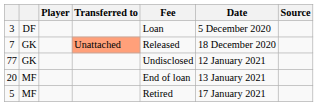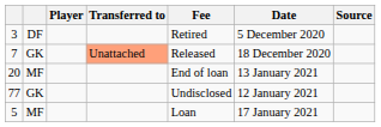 <table class="wikitable sortable">
 <tr>
 <th scope=col></th>
 <th scope=col></th>
 <th scope=col>Player</th>
 <th scope=col>Transferred to</th>
 <th scope=col>Fee</th>
 <th scope=col>Date</th>
 <th scope=col>Source</th>
 </tr>
 <tr>
 <td align=center>3</td>
 <td align=center>DF</td>
 <td></td>
 <td></td>
-<td>Loan</td>
+<td>Retired</td>
 <td>5 December 2020</td>
 <td></td>
 </tr>
 <tr>
 <td align=center>7</td>
 <td align=center>GK</td>
 <td></td>
 <td style="background: lightsalmon;">Unattached</td>
 <td>Released</td>
 <td>18 December 2020</td>
 <td></td>
 </tr>
 <tr>
+<td align=center>20</td>
+<td align=center>MF</td>
+<td></td>
+<td></td>
+<td>End of loan</td>
+<td>13 January 2021</td>
+<td></td>
+</tr>
+<tr>
 <td align=center>77</td>
 <td align=center>GK</td>
 <td></td>
 <td></td>
 <td>Undisclosed</td>
 <td>12 January 2021</td>
 <td></td>
 </tr>
 <tr>
-<td align=center>20</td>
-<td align=center>MF</td>
-<td></td>
-<td></td>
-<td>End of loan</td>
-<td>13 January 2021</td>
-<td></td>
-</tr>
-<tr>
 <td align=center>5</td>
 <td align=center>MF</td>
 <td></td>
 <td></td>
-<td>Retired</td>
+<td>Loan</td>
 <td>17 January 2021</td>
 <td></td>
 </tr>
 </table>
